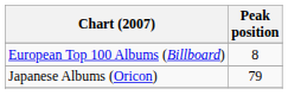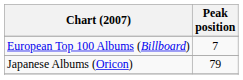 <table class="wikitable sortable">
 <tr>
 <th>Chart (2007)</th>
 <th>Peak<br>position</th>
 </tr>
 <tr>
 </tr>
 <tr>
 <td><a href='#'>European Top 100 Albums</a> (<a href='#'><em>Billboard</em></a>)</td>
-<td align="center">8</td>
+<td align="center">7</td>
 </tr>
 <tr>
 </tr>
 <tr>
 </tr>
 <tr>
 </tr>
 <tr>
 <td>Japanese Albums (<a href='#'>Oricon</a>)</td>
 <td align="center">79</td>
 </tr>
 <tr>
 </tr>
 <tr>
 </tr>
 <tr>
 </tr>
 </table>
